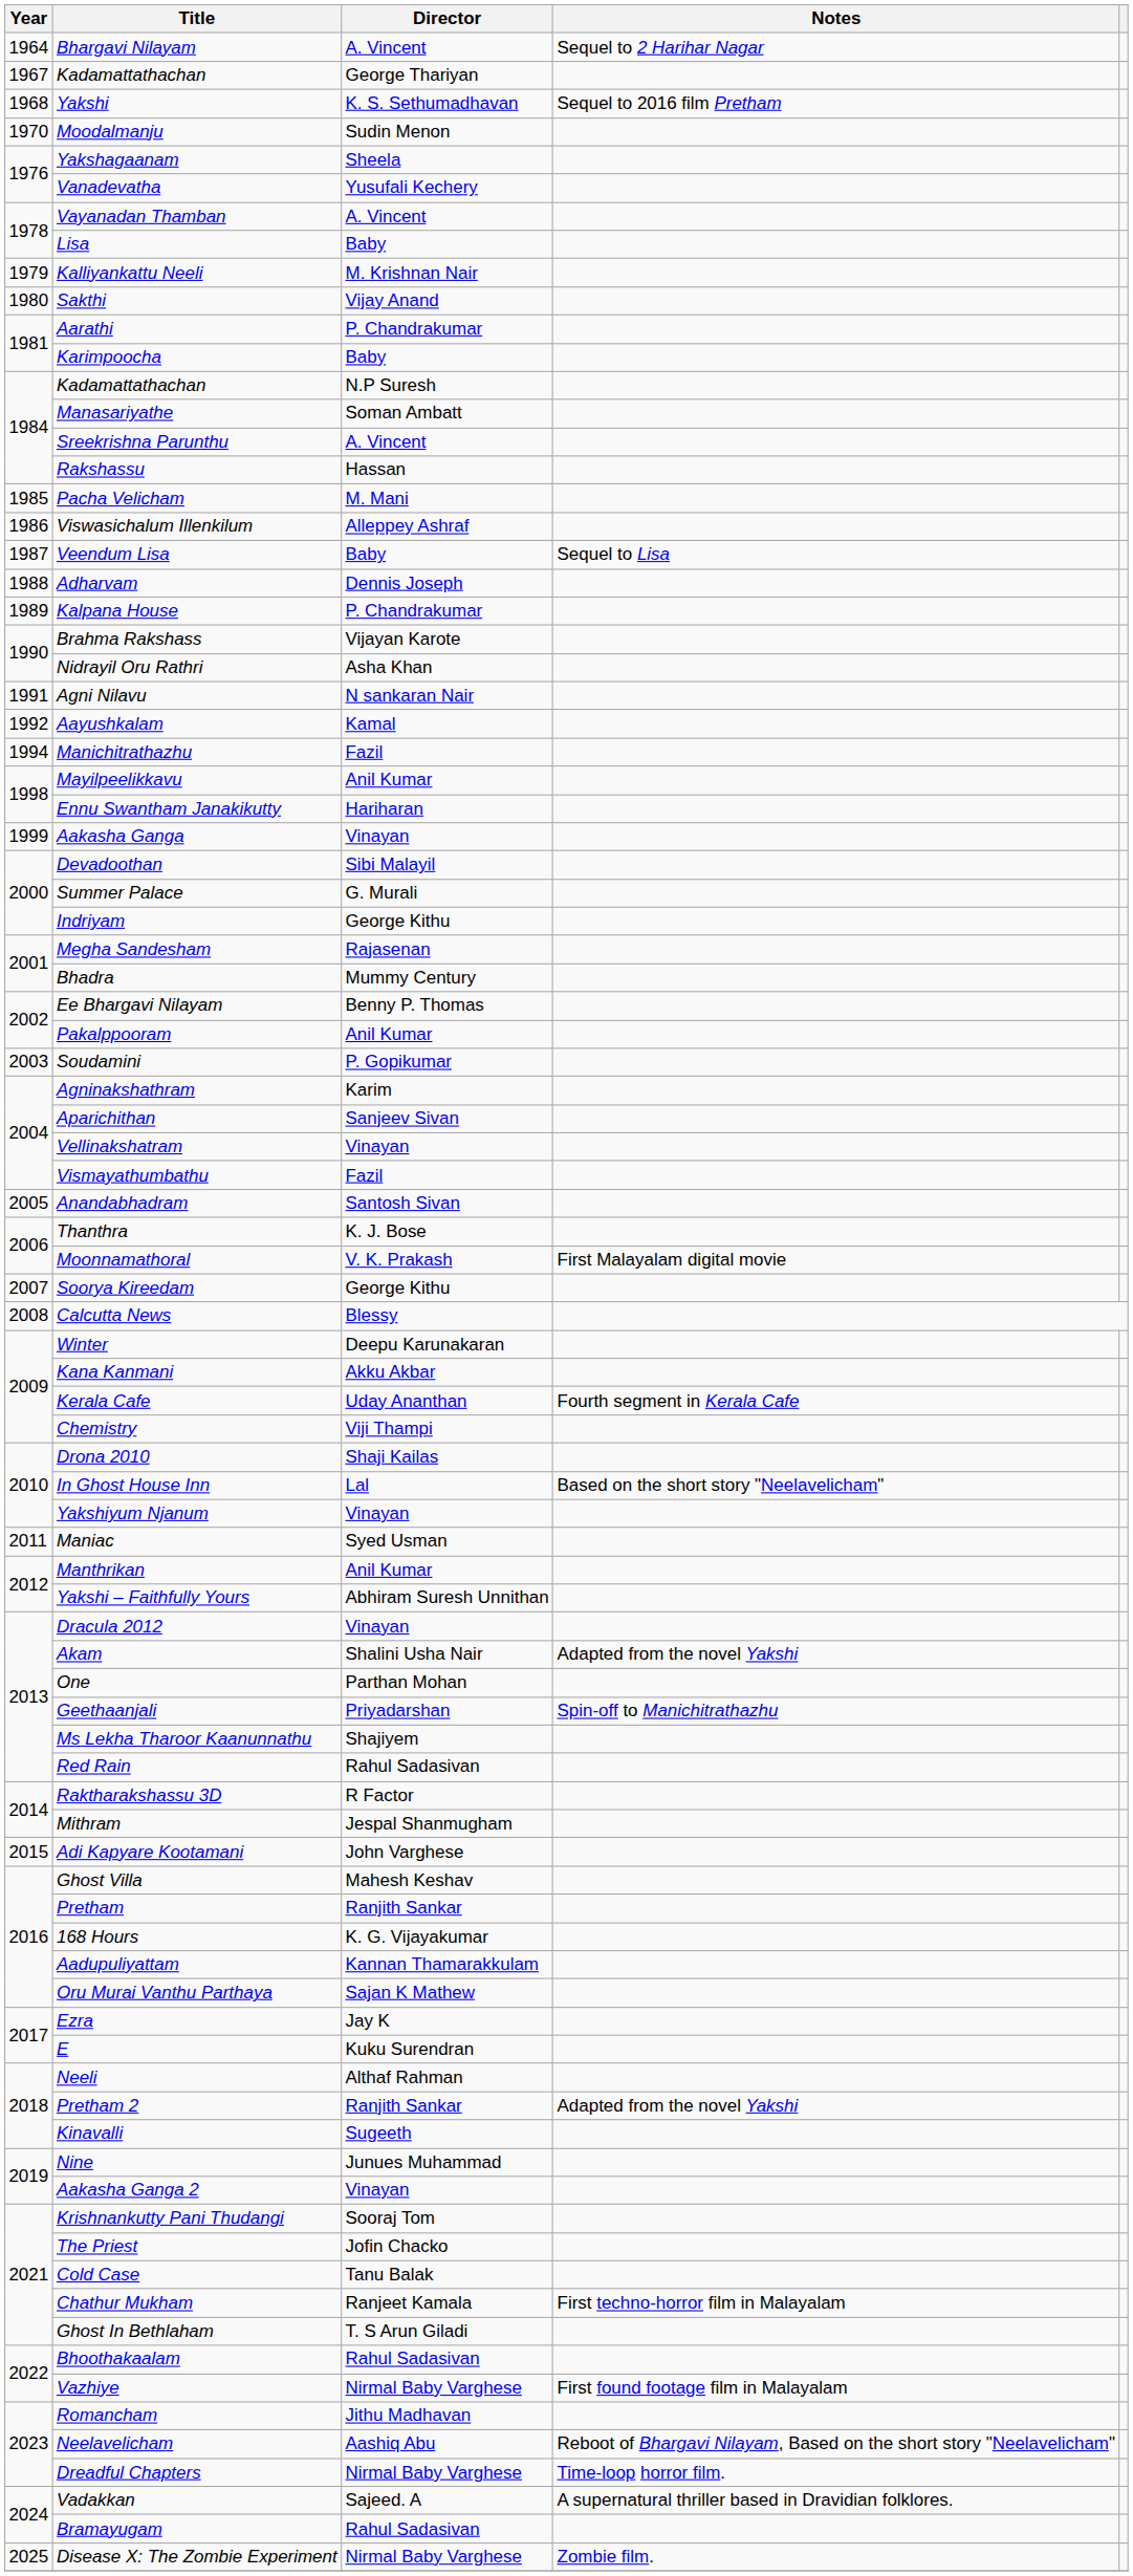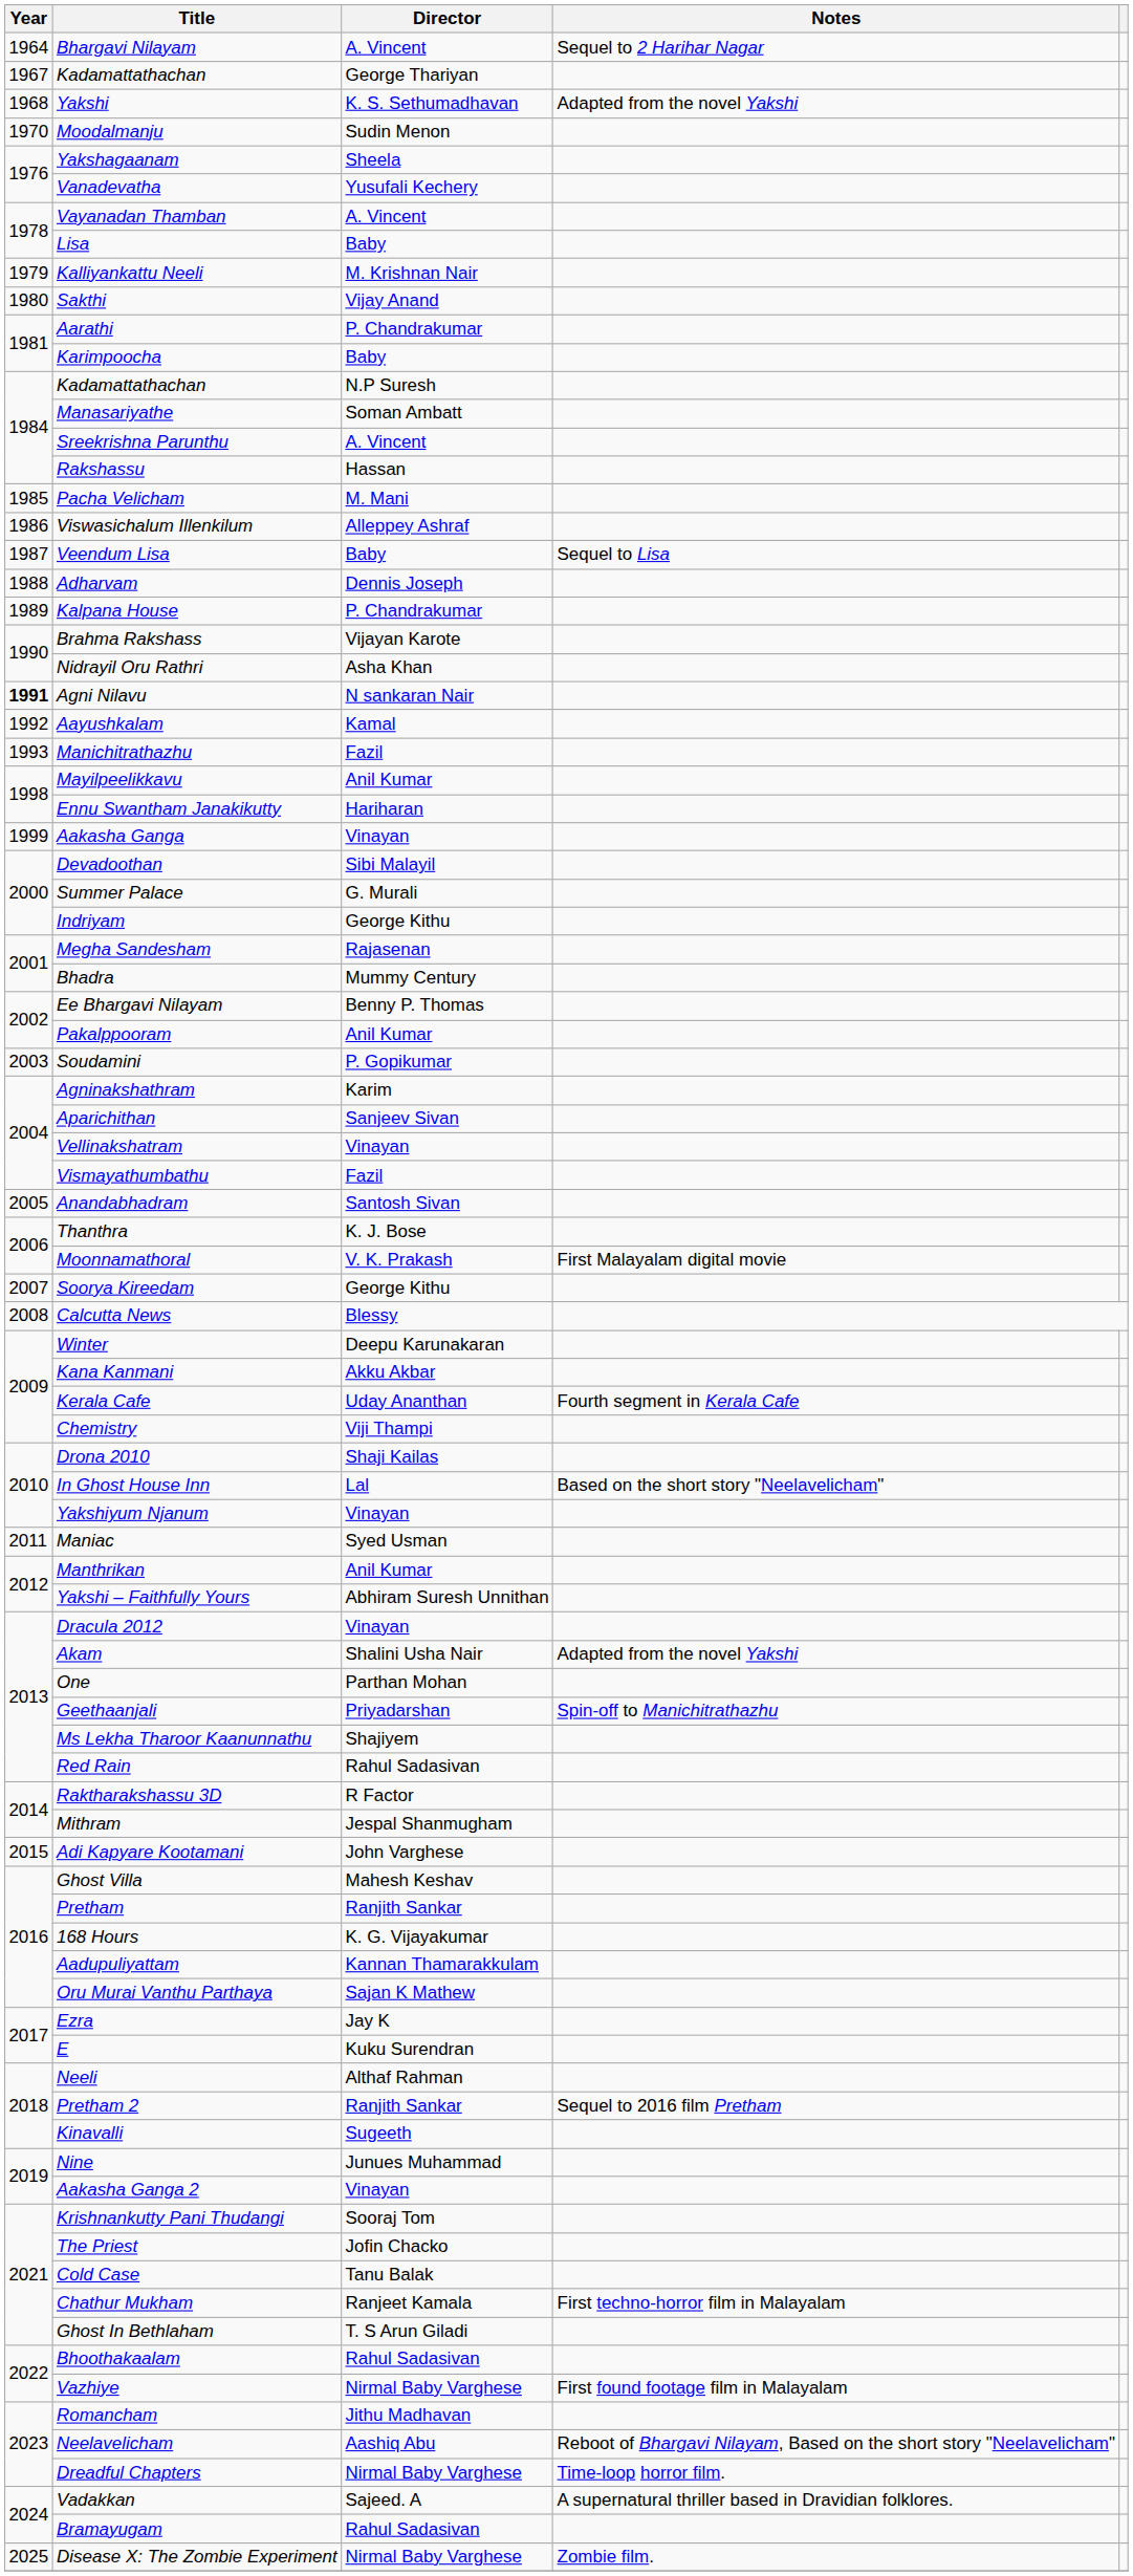 <table class="wikitable sortable">
 <tr>
 <th>Year</th>
 <th>Title</th>
 <th>Director</th>
 <th class="unsortable">Notes</th>
 <th class="unsortable"></th>
 </tr>
 <tr>
 <td>1964</td>
 <td><em><a href='#'>Bhargavi Nilayam</a></em></td>
 <td><a href='#'>A. Vincent</a></td>
 <td>Sequel to <em><a href='#'>2 Harihar Nagar</a></em></td>
 <td></td>
 </tr>
 <tr>
 <td>1967</td>
 <td><em>Kadamattathachan</em></td>
 <td>George Thariyan</td>
 <td></td>
 <td></td>
 </tr>
 <tr>
 <td>1968</td>
 <td><em><a href='#'>Yakshi</a></em></td>
 <td><a href='#'>K. S. Sethumadhavan</a></td>
-<td>Sequel to 2016 film <em><a href='#'>Pretham</a></em></td>
+<td>Adapted from the novel <em><a href='#'>Yakshi</a></em></td>
 <td></td>
 </tr>
 <tr>
 <td>1970</td>
 <td><em><a href='#'>Moodalmanju</a></em></td>
 <td>Sudin Menon</td>
 <td></td>
 <td></td>
 </tr>
 <tr>
 <td rowspan="2">1976</td>
 <td><em><a href='#'>Yakshagaanam</a></em></td>
 <td><a href='#'>Sheela</a></td>
 <td></td>
 <td></td>
 </tr>
 <tr>
 <td><em><a href='#'>Vanadevatha</a></em></td>
 <td><a href='#'>Yusufali Kechery</a></td>
 <td></td>
 <td></td>
 </tr>
 <tr>
 <td rowspan="2">1978</td>
 <td><em><a href='#'>Vayanadan Thamban</a></em></td>
 <td><a href='#'>A. Vincent</a></td>
 <td></td>
 <td></td>
 </tr>
 <tr>
 <td><em><a href='#'>Lisa</a></em></td>
 <td><a href='#'>Baby</a></td>
 <td></td>
 <td></td>
 </tr>
 <tr>
 <td>1979</td>
 <td><em><a href='#'>Kalliyankattu Neeli</a></em></td>
 <td><a href='#'>M. Krishnan Nair</a></td>
 <td></td>
 <td></td>
 </tr>
 <tr>
 <td>1980</td>
 <td><em><a href='#'>Sakthi</a></em></td>
 <td><a href='#'>Vijay Anand</a></td>
 <td></td>
 <td></td>
 </tr>
 <tr>
 <td rowspan="2">1981</td>
 <td><em><a href='#'>Aarathi</a></em></td>
 <td><a href='#'>P. Chandrakumar</a></td>
 <td></td>
 <td></td>
 </tr>
 <tr>
 <td><em><a href='#'>Karimpoocha</a></em></td>
 <td><a href='#'>Baby</a></td>
 <td></td>
 <td></td>
 </tr>
 <tr>
 <td rowspan="4">1984</td>
 <td><em>Kadamattathachan</em></td>
 <td>N.P Suresh</td>
 <td></td>
 <td></td>
 </tr>
 <tr>
 <td><em><a href='#'>Manasariyathe</a></em></td>
 <td>Soman Ambatt</td>
 <td></td>
 <td></td>
 </tr>
 <tr>
 <td><em><a href='#'>Sreekrishna Parunthu</a></em></td>
 <td><a href='#'>A. Vincent</a></td>
 <td></td>
 <td></td>
 </tr>
 <tr>
 <td><em><a href='#'>Rakshassu</a></em></td>
 <td>Hassan</td>
 <td></td>
 <td></td>
 </tr>
 <tr>
 <td>1985</td>
 <td><em><a href='#'>Pacha Velicham</a></em></td>
 <td><a href='#'>M. Mani</a></td>
 <td></td>
 <td></td>
 </tr>
 <tr>
 <td>1986</td>
 <td><em>Viswasichalum Illenkilum</em></td>
 <td><a href='#'>Alleppey Ashraf</a></td>
 <td></td>
 <td></td>
 </tr>
 <tr>
 <td>1987</td>
 <td><em><a href='#'>Veendum Lisa</a></em></td>
 <td><a href='#'>Baby</a></td>
 <td>Sequel to <em><a href='#'>Lisa</a></em></td>
 <td></td>
 </tr>
 <tr>
 <td>1988</td>
 <td><em><a href='#'>Adharvam</a></em></td>
 <td><a href='#'>Dennis Joseph</a></td>
 <td></td>
 <td></td>
 </tr>
 <tr>
 <td>1989</td>
 <td><em><a href='#'>Kalpana House</a></em></td>
 <td><a href='#'>P. Chandrakumar</a></td>
 <td></td>
 <td></td>
 </tr>
 <tr>
 <td rowspan="2">1990</td>
 <td><em>Brahma Rakshass</em></td>
 <td>Vijayan Karote</td>
 <td></td>
 <td></td>
 </tr>
 <tr>
 <td><em>Nidrayil Oru Rathri</em></td>
 <td>Asha Khan</td>
 <td></td>
 <td></td>
 </tr>
 <tr>
-<td>1991</td>
+<td><strong>1991</strong></td>
 <td><em>Agni Nilavu</em></td>
 <td><a href='#'>N sankaran Nair</a></td>
 <td></td>
 <td></td>
 </tr>
 <tr>
 <td>1992</td>
 <td><em><a href='#'>Aayushkalam</a></em></td>
 <td><a href='#'>Kamal</a></td>
 <td></td>
 <td></td>
 </tr>
 <tr>
-<td>1994</td>
+<td>1993</td>
 <td><em><a href='#'>Manichitrathazhu</a></em></td>
 <td><a href='#'>Fazil</a></td>
 <td></td>
 <td></td>
 </tr>
 <tr>
 <td rowspan="2">1998</td>
 <td><em><a href='#'>Mayilpeelikkavu</a></em></td>
 <td><a href='#'>Anil Kumar</a></td>
 <td></td>
 <td></td>
 </tr>
 <tr>
 <td><em><a href='#'>Ennu Swantham Janakikutty</a></em></td>
 <td><a href='#'>Hariharan</a></td>
 <td></td>
 <td></td>
 </tr>
 <tr>
 <td>1999</td>
 <td><em><a href='#'>Aakasha Ganga</a></em></td>
 <td><a href='#'>Vinayan</a></td>
 <td></td>
 <td></td>
 </tr>
 <tr>
 <td rowspan="3">2000</td>
 <td><em><a href='#'>Devadoothan</a></em></td>
 <td><a href='#'>Sibi Malayil</a></td>
 <td></td>
 <td></td>
 </tr>
 <tr>
 <td><em>Summer Palace</em></td>
 <td>G. Murali</td>
 <td></td>
 <td></td>
 </tr>
 <tr>
 <td><em><a href='#'>Indriyam</a></em></td>
 <td>George Kithu</td>
 <td></td>
 <td></td>
 </tr>
 <tr>
 <td rowspan="2">2001</td>
 <td><em><a href='#'>Megha Sandesham</a></em></td>
 <td><a href='#'>Rajasenan</a></td>
 <td></td>
 <td></td>
 </tr>
 <tr>
 <td><em>Bhadra</em></td>
 <td>Mummy Century</td>
 <td></td>
 <td></td>
 </tr>
 <tr>
 <td rowspan="2">2002</td>
 <td><em>Ee Bhargavi Nilayam</em></td>
 <td>Benny P. Thomas</td>
 <td></td>
 <td></td>
 </tr>
 <tr>
 <td><em><a href='#'>Pakalppooram</a></em></td>
 <td><a href='#'>Anil Kumar</a></td>
 <td></td>
 <td></td>
 </tr>
 <tr>
 <td>2003</td>
 <td><em>Soudamini</em></td>
 <td><a href='#'>P. Gopikumar</a></td>
 <td></td>
 <td></td>
 </tr>
 <tr>
 <td rowspan="4">2004</td>
 <td><em><a href='#'>Agninakshathram</a></em></td>
 <td>Karim</td>
 <td></td>
 <td></td>
 </tr>
 <tr>
 <td><em><a href='#'>Aparichithan</a></em></td>
 <td><a href='#'>Sanjeev Sivan</a></td>
 <td></td>
 <td></td>
 </tr>
 <tr>
 <td><em><a href='#'>Vellinakshatram</a></em></td>
 <td><a href='#'>Vinayan</a></td>
 <td></td>
 <td></td>
 </tr>
 <tr>
 <td><em><a href='#'>Vismayathumbathu</a></em></td>
 <td><a href='#'>Fazil</a></td>
 <td></td>
 <td></td>
 </tr>
 <tr>
 <td>2005</td>
 <td><em><a href='#'>Anandabhadram</a></em></td>
 <td><a href='#'>Santosh Sivan</a></td>
 <td></td>
 <td></td>
 </tr>
 <tr>
 <td rowspan="2">2006</td>
 <td><em>Thanthra</em></td>
 <td>K. J. Bose</td>
 <td></td>
 <td></td>
 </tr>
 <tr>
 <td><em><a href='#'>Moonnamathoral</a></em></td>
 <td><a href='#'>V. K. Prakash</a></td>
 <td>First Malayalam digital movie</td>
 <td></td>
 </tr>
 <tr>
 <td>2007</td>
 <td><em><a href='#'>Soorya Kireedam</a></em></td>
 <td>George Kithu</td>
 <td></td>
 <td></td>
 </tr>
 <tr>
 <td rowspan="1">2008</td>
 <td><em><a href='#'>Calcutta News</a></em></td>
 <td><a href='#'>Blessy</a></td>
 </tr>
 <tr>
 <td rowspan="4">2009</td>
 <td><em><a href='#'>Winter</a></em></td>
 <td>Deepu Karunakaran</td>
 <td></td>
 <td></td>
 </tr>
 <tr>
 <td><em><a href='#'>Kana Kanmani</a></em></td>
 <td><a href='#'>Akku Akbar</a></td>
 <td></td>
 <td></td>
 </tr>
 <tr>
 <td><em><a href='#'>Kerala Cafe</a></em></td>
 <td><a href='#'>Uday Ananthan</a></td>
 <td>Fourth segment in <em><a href='#'>Kerala Cafe</a></em></td>
 <td></td>
 </tr>
 <tr>
 <td><em><a href='#'>Chemistry</a></em></td>
 <td><a href='#'>Viji Thampi</a></td>
 <td></td>
 <td></td>
 </tr>
 <tr>
 <td rowspan="3">2010</td>
 <td><em><a href='#'>Drona 2010</a></em></td>
 <td><a href='#'>Shaji Kailas</a></td>
 <td></td>
 <td></td>
 </tr>
 <tr>
 <td><em><a href='#'>In Ghost House Inn</a></em></td>
 <td><a href='#'>Lal</a></td>
 <td>Based on the short story "<a href='#'>Neelavelicham</a>"</td>
 <td></td>
 </tr>
 <tr>
 <td><em><a href='#'>Yakshiyum Njanum</a></em></td>
 <td><a href='#'>Vinayan</a></td>
 <td></td>
 <td></td>
 </tr>
 <tr>
 <td>2011</td>
 <td><em>Maniac</em></td>
 <td>Syed Usman</td>
 <td></td>
 <td></td>
 </tr>
 <tr>
 <td rowspan="2">2012</td>
 <td><em><a href='#'>Manthrikan</a></em></td>
 <td><a href='#'>Anil Kumar</a></td>
 <td></td>
 <td></td>
 </tr>
 <tr>
 <td><em><a href='#'>Yakshi – Faithfully Yours</a></em></td>
 <td>Abhiram Suresh Unnithan</td>
 <td></td>
 <td></td>
 </tr>
 <tr>
 <td rowspan="6">2013</td>
 <td><em><a href='#'>Dracula 2012</a></em></td>
 <td><a href='#'>Vinayan</a></td>
 <td></td>
 <td></td>
 </tr>
 <tr>
 <td><em><a href='#'>Akam</a></em></td>
 <td>Shalini Usha Nair</td>
 <td>Adapted from the novel <em><a href='#'>Yakshi</a></em></td>
 <td></td>
 </tr>
 <tr>
 <td><em>One</em></td>
 <td>Parthan Mohan</td>
 <td></td>
 <td></td>
 </tr>
 <tr>
 <td><em><a href='#'>Geethaanjali</a></em></td>
 <td><a href='#'>Priyadarshan</a></td>
 <td><a href='#'>Spin-off</a> to <em><a href='#'>Manichitrathazhu</a></em></td>
 <td></td>
 </tr>
 <tr>
 <td><em><a href='#'>Ms Lekha Tharoor Kaanunnathu</a></em></td>
 <td>Shajiyem</td>
 <td></td>
 <td></td>
 </tr>
 <tr>
 <td><em><a href='#'>Red Rain</a></em></td>
 <td>Rahul Sadasivan</td>
 <td></td>
 <td></td>
 </tr>
 <tr>
 <td rowspan="2">2014</td>
 <td><em><a href='#'>Raktharakshassu 3D</a></em></td>
 <td>R Factor</td>
 <td></td>
 <td></td>
 </tr>
 <tr>
 <td><em>Mithram</em></td>
 <td>Jespal Shanmugham</td>
 <td></td>
 <td></td>
 </tr>
 <tr>
 <td>2015</td>
 <td><em><a href='#'>Adi Kapyare Kootamani</a></em></td>
 <td>John Varghese</td>
 <td></td>
 <td></td>
 </tr>
 <tr>
 <td rowspan="5">2016</td>
 <td><em>Ghost Villa</em></td>
 <td>Mahesh Keshav</td>
 <td></td>
 <td></td>
 </tr>
 <tr>
 <td><em><a href='#'>Pretham</a></em></td>
 <td><a href='#'>Ranjith Sankar</a></td>
 <td></td>
 <td></td>
 </tr>
 <tr>
 <td><em>168 Hours</em></td>
 <td>K. G. Vijayakumar</td>
 <td></td>
 <td></td>
 </tr>
 <tr>
 <td><em><a href='#'>Aadupuliyattam</a></em></td>
 <td><a href='#'>Kannan Thamarakkulam</a></td>
 <td></td>
 <td></td>
 </tr>
 <tr>
 <td><em><a href='#'>Oru Murai Vanthu Parthaya</a></em></td>
 <td><a href='#'>Sajan K Mathew</a></td>
 <td></td>
 <td></td>
 </tr>
 <tr>
 <td rowspan="2">2017</td>
 <td><em><a href='#'>Ezra</a></em></td>
 <td>Jay K</td>
 <td></td>
 <td></td>
 </tr>
 <tr>
 <td><em><a href='#'>E</a></em></td>
 <td>Kuku Surendran</td>
 <td></td>
 <td></td>
 </tr>
 <tr>
 <td rowspan="3">2018</td>
 <td><em><a href='#'>Neeli</a></em></td>
 <td>Althaf Rahman</td>
 <td></td>
 <td></td>
 </tr>
 <tr>
 <td><em><a href='#'>Pretham 2</a></em></td>
 <td><a href='#'>Ranjith Sankar</a></td>
-<td>Adapted from the novel <em><a href='#'>Yakshi</a></em></td>
+<td>Sequel to 2016 film <em><a href='#'>Pretham</a></em></td>
 <td></td>
 </tr>
 <tr>
 <td><em><a href='#'>Kinavalli</a></em></td>
 <td><a href='#'>Sugeeth</a></td>
 <td></td>
 <td></td>
 </tr>
 <tr>
 <td rowspan="2">2019</td>
 <td><em><a href='#'>Nine</a></em></td>
 <td>Junues Muhammad</td>
 <td></td>
 <td></td>
 </tr>
 <tr>
 <td><em><a href='#'>Aakasha Ganga 2</a></em></td>
 <td><a href='#'>Vinayan</a></td>
 <td></td>
 <td></td>
 </tr>
 <tr>
 <td rowspan="5">2021</td>
 <td><em><a href='#'>Krishnankutty Pani Thudangi</a></em></td>
 <td>Sooraj Tom</td>
 <td></td>
 <td></td>
 </tr>
 <tr>
 <td><em><a href='#'>The Priest</a></em></td>
 <td>Jofin Chacko</td>
 <td></td>
 <td></td>
 </tr>
 <tr>
 <td><em><a href='#'>Cold Case</a></em></td>
 <td>Tanu Balak</td>
 <td></td>
 <td></td>
 </tr>
 <tr>
 <td><em><a href='#'>Chathur Mukham</a></em></td>
 <td>Ranjeet Kamala</td>
 <td>First <a href='#'>techno-horror</a> film in Malayalam</td>
 <td></td>
 </tr>
 <tr>
 <td><em>Ghost In Bethlaham</em></td>
 <td>T. S Arun Giladi</td>
 <td></td>
 <td></td>
 </tr>
 <tr>
 <td rowspan="2">2022</td>
 <td><em><a href='#'>Bhoothakaalam</a></em></td>
 <td><a href='#'>Rahul Sadasivan</a></td>
 <td></td>
 <td></td>
 </tr>
 <tr>
 <td><em><a href='#'>Vazhiye</a></em></td>
 <td><a href='#'>Nirmal Baby Varghese</a></td>
 <td>First <a href='#'>found footage</a> film in Malayalam</td>
 <td></td>
 </tr>
 <tr>
 <td rowspan="3">2023</td>
 <td><em><a href='#'>Romancham</a></em></td>
 <td><a href='#'>Jithu Madhavan</a></td>
 <td></td>
 <td></td>
 </tr>
 <tr>
 <td><em><a href='#'>Neelavelicham</a></em></td>
 <td><a href='#'>Aashiq Abu</a></td>
 <td>Reboot of <em><a href='#'>Bhargavi Nilayam</a></em>, Based on the short story "<a href='#'>Neelavelicham</a>"</td>
 <td></td>
 </tr>
 <tr>
 <td><em><a href='#'>Dreadful Chapters</a></em></td>
 <td><a href='#'>Nirmal Baby Varghese</a></td>
 <td><a href='#'>Time-loop</a> <a href='#'>horror film</a>.</td>
 <td></td>
 </tr>
 <tr>
 <td rowspan="2">2024</td>
 <td><em>Vadakkan</em></td>
 <td>Sajeed. A</td>
 <td>A supernatural thriller based in Dravidian folklores.</td>
 <td></td>
 </tr>
 <tr>
 <td><em><a href='#'>Bramayugam</a></em></td>
 <td><a href='#'>Rahul Sadasivan</a></td>
 <td></td>
 <td></td>
 </tr>
 <tr>
 <td rowspan="1">2025</td>
 <td><em>Disease X: The Zombie Experiment</em></td>
 <td><a href='#'>Nirmal Baby Varghese</a></td>
 <td><a href='#'>Zombie film</a>.</td>
 <td></td>
 </tr>
 <tr>
 </tr>
 </table>
